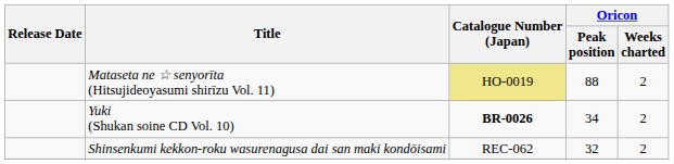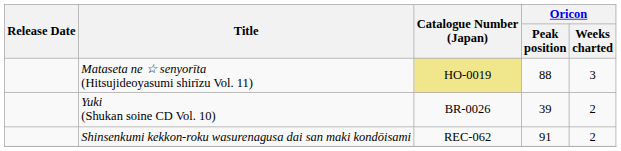 <table class="wikitable plainrowheaders" style="text-align:center">
 <tr>
 <th rowspan=2; style=>Release Date</th>
 <th rowspan=2; style=>Title</th>
 <th rowspan=2;>Catalogue Number <br>(Japan)</th>
 <th colspan=2; style=><a href='#'>Oricon</a><br></th>
 </tr>
 <tr>
 <th style=>Peak<br>position</th>
 <th style=>Weeks<br> charted</th>
 </tr>
 <tr>
 <td></td>
 <td align=left><em>Mataseta ne ☆ senyorīta</em><br>(Hitsujideoyasumi shirīzu Vol. 11)</td>
 <td style="background: khaki;">HO-0019</td>
 <td>88</td>
-<td>2</td>
+<td>3</td>
 </tr>
 <tr>
 <td></td>
 <td align=left><em>Yuki</em><br>(Shukan soine CD Vol. 10)</td>
-<td><strong>BR-0026</strong></td>
-<td>34</td>
+<td>BR-0026</td>
+<td>39</td>
 <td>2</td>
 </tr>
 <tr>
 <td></td>
 <td align=left><em>Shinsenkumi kekkon-roku wasurenagusa dai san maki kondōisami</em></td>
 <td>REC-062</td>
-<td>32</td>
+<td>91</td>
 <td>2</td>
 </tr>
 <tr>
 </tr>
 </table>
